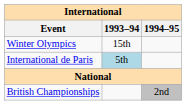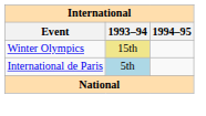 <table class="wikitable" style="text-align:center">
 <tr>
 <th style="background-color: #ffdead; " colspan=3 align=center>International</th>
 </tr>
 <tr>
 <th>Event</th>
 <th>1993–94</th>
 <th>1994–95</th>
 </tr>
 <tr>
 <td align=left><a href='#'>Winter Olympics</a></td>
-<td>15th</td>
+<td style="background: khaki;">15th</td>
 <td></td>
 </tr>
 <tr>
 <td align=left><a href='#'>International de Paris</a></td>
 <td style="background: lightblue;">5th</td>
 <td></td>
 </tr>
 <tr>
 <th style="background-color: #ffdead; " colspan=3 align=center>National</th>
 </tr>
-<tr>
-<td align=left><a href='#'>British Championships</a></td>
-<td></td>
-<td bgcolor=silver>2nd</td>
-</tr>
 </table>
